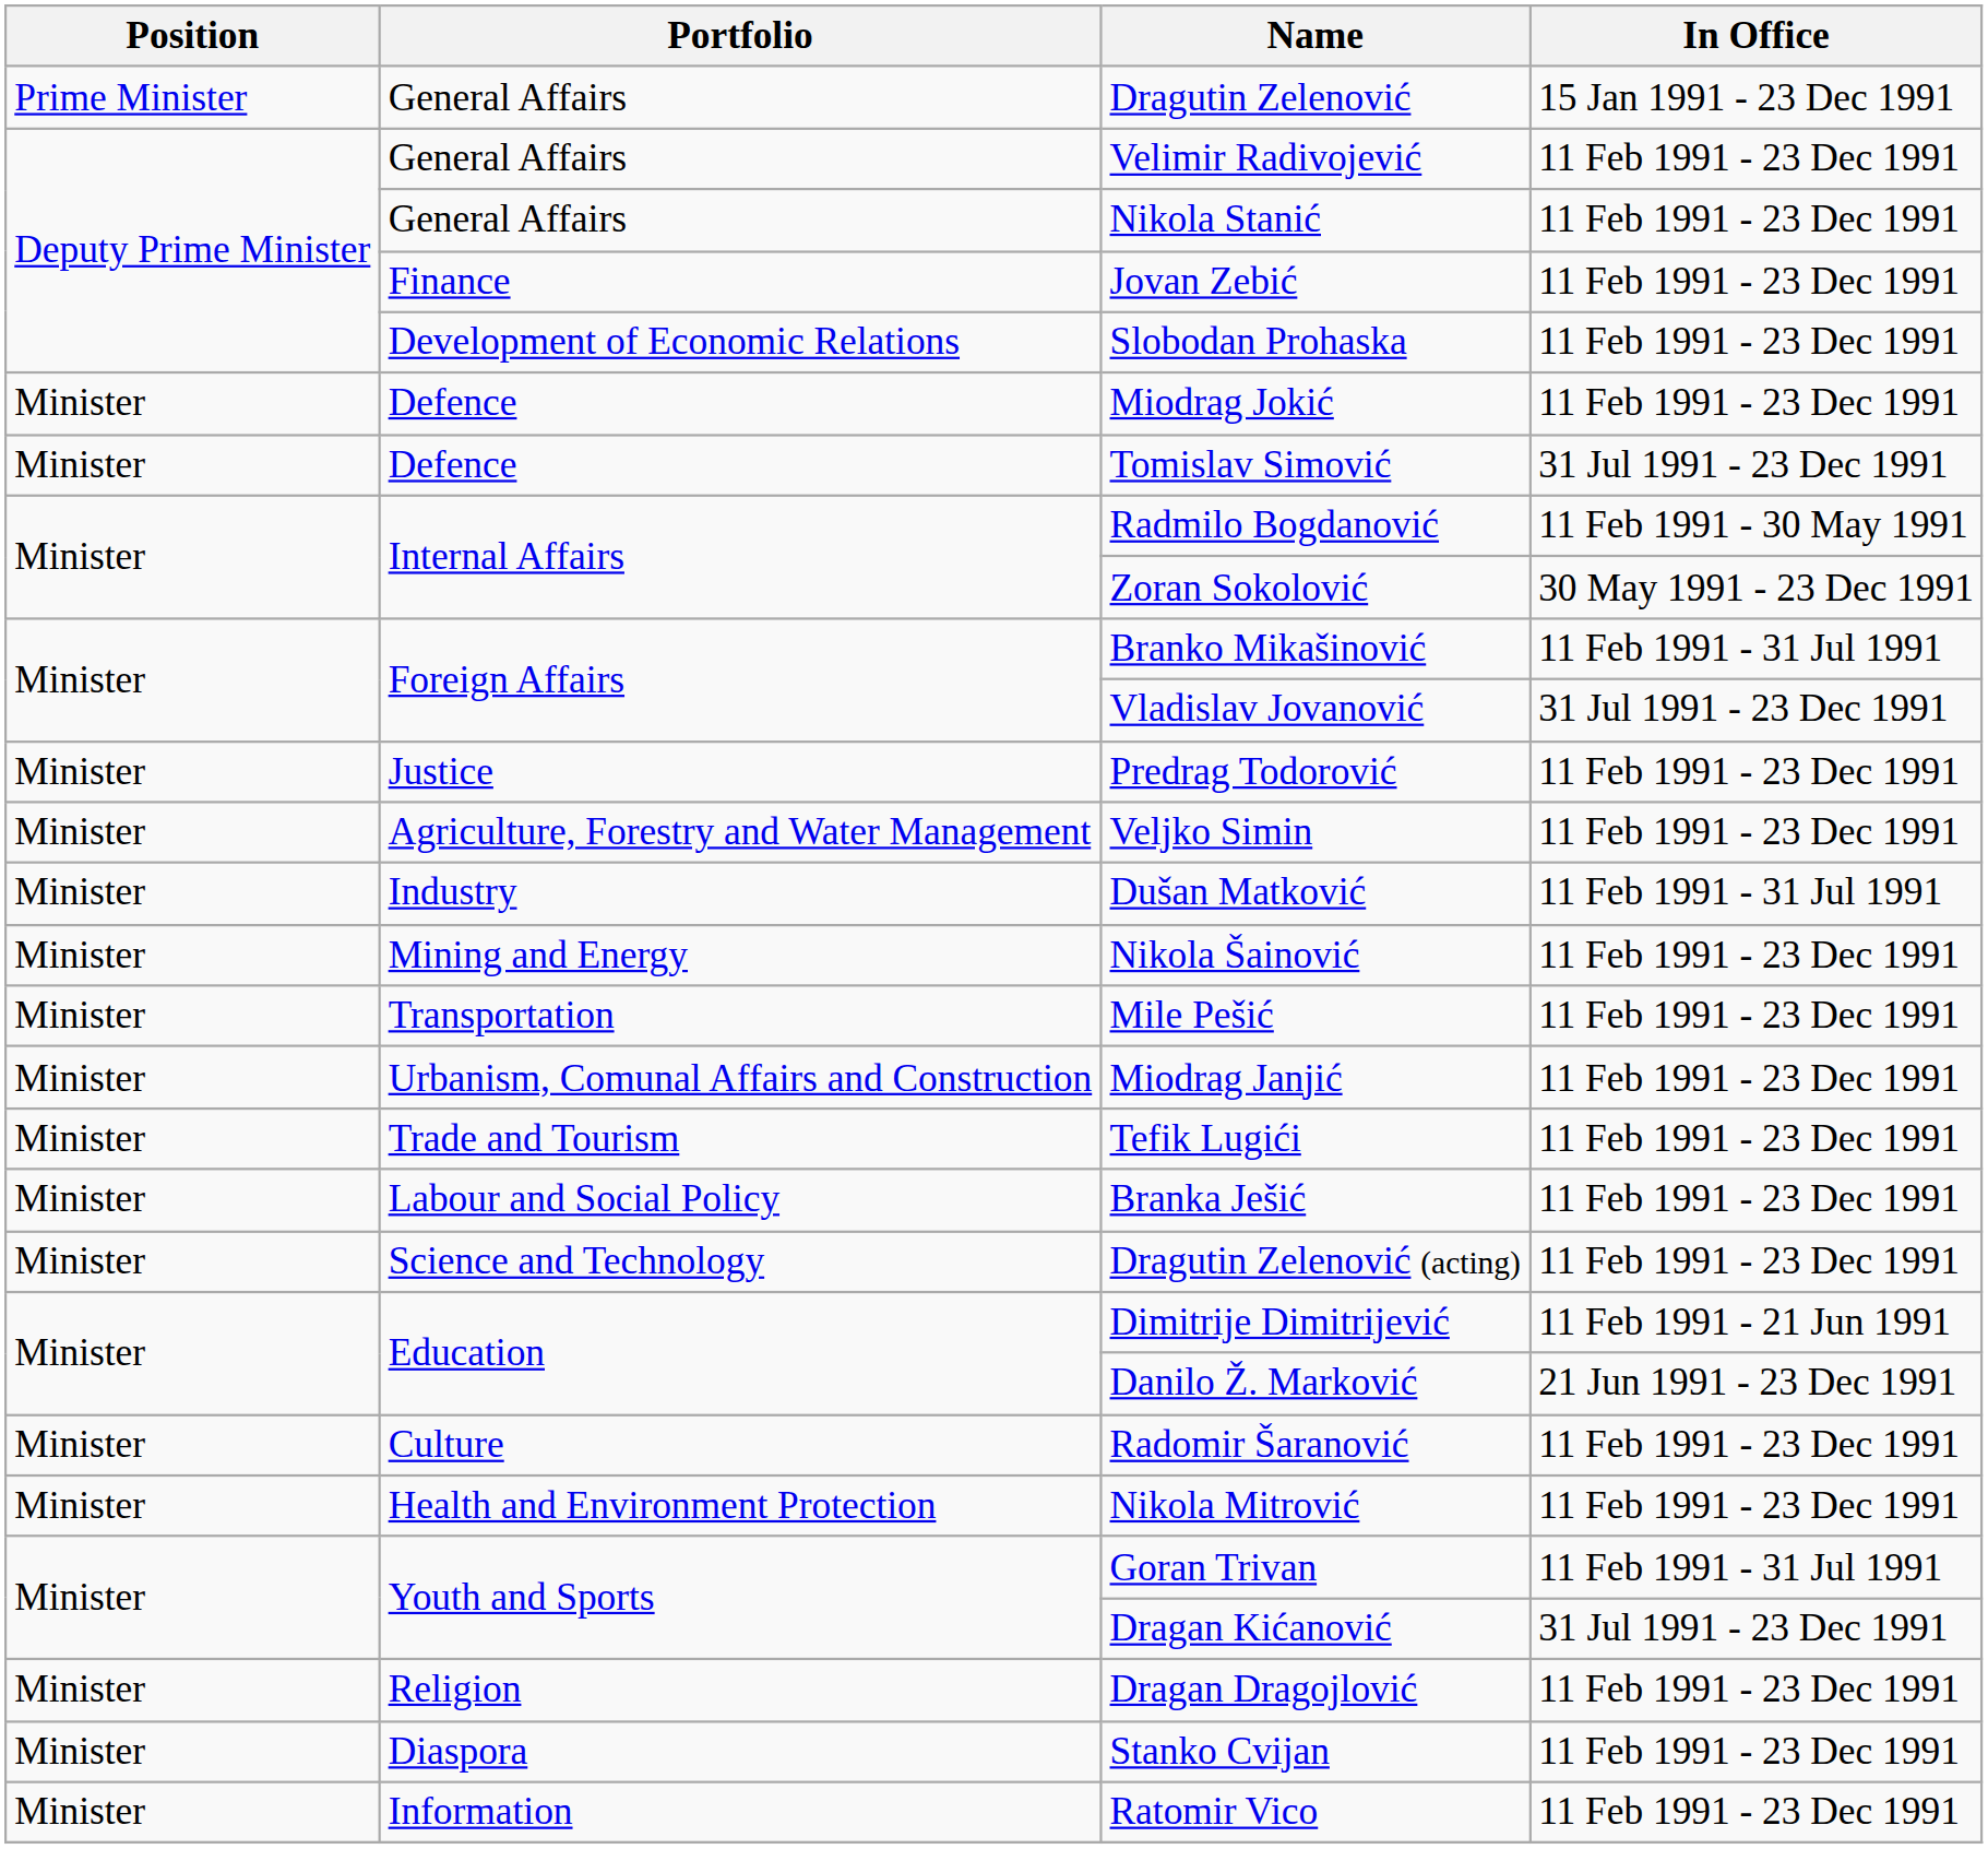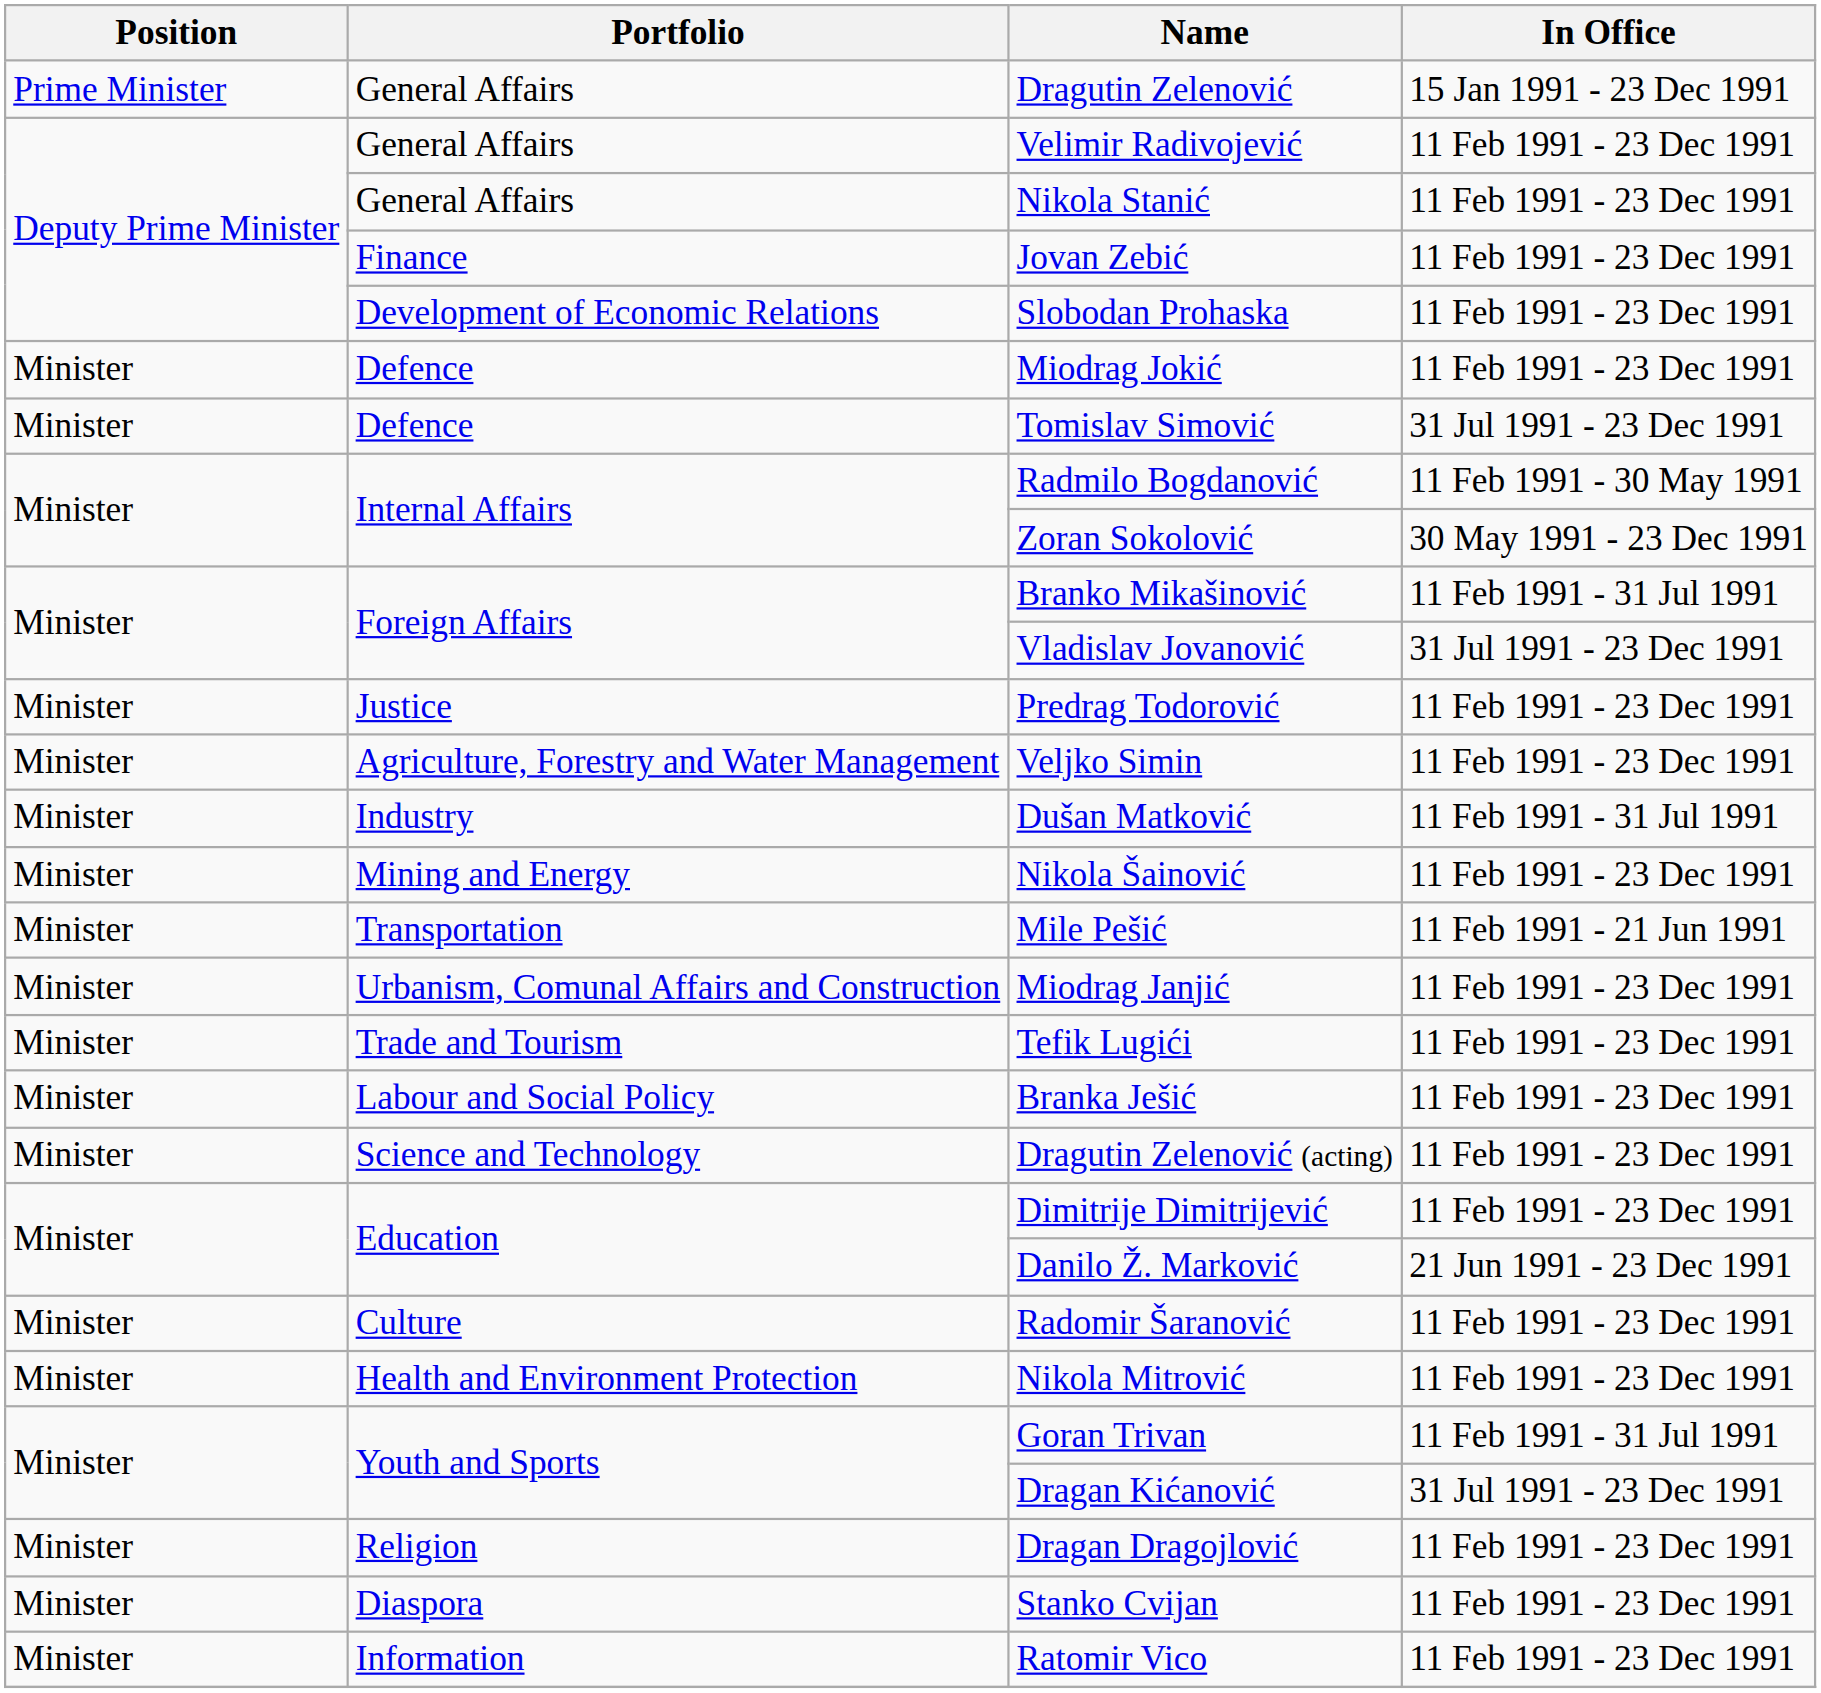 <table class="wikitable">
 <tr>
 <th colspan="1" bgcolor="#EEEEEE">Position</th>
 <th colspan="1" bgcolor="#EEEEEE">Portfolio</th>
 <th colspan="1" bgcolor="#EEEEEE">Name</th>
 <th colspan="1" bgcolor="#EEEEEE">In Office</th>
 </tr>
 <tr>
 <td><a href='#'>Prime Minister</a></td>
 <td>General Affairs</td>
 <td><a href='#'>Dragutin Zelenović</a></td>
 <td>15 Jan 1991 - 23 Dec 1991</td>
 </tr>
 <tr>
 <td rowspan=4><a href='#'>Deputy Prime Minister</a></td>
 <td>General Affairs</td>
 <td><a href='#'>Velimir Radivojević</a></td>
 <td>11 Feb 1991 - 23 Dec 1991</td>
 </tr>
 <tr>
 <td>General Affairs</td>
 <td><a href='#'>Nikola Stanić</a></td>
 <td>11 Feb 1991 - 23 Dec 1991</td>
 </tr>
 <tr>
 <td><a href='#'>Finance</a></td>
 <td><a href='#'>Jovan Zebić</a></td>
 <td>11 Feb 1991 - 23 Dec 1991</td>
 </tr>
 <tr>
 <td><a href='#'>Development of Economic Relations</a></td>
 <td><a href='#'>Slobodan Prohaska</a></td>
 <td>11 Feb 1991 - 23 Dec 1991</td>
 </tr>
 <tr>
 <td>Minister</td>
 <td><a href='#'>Defence</a></td>
 <td><a href='#'>Miodrag Jokić</a></td>
 <td>11 Feb 1991 - 23 Dec 1991</td>
 </tr>
 <tr>
 <td>Minister</td>
 <td><a href='#'>Defence</a></td>
 <td><a href='#'>Tomislav Simović</a></td>
 <td>31 Jul 1991 - 23 Dec 1991</td>
 </tr>
 <tr>
 <td rowspan="2">Minister</td>
 <td rowspan="2"><a href='#'>Internal Affairs</a></td>
 <td><a href='#'>Radmilo Bogdanović</a></td>
 <td>11 Feb 1991 - 30 May 1991</td>
 </tr>
 <tr>
 <td><a href='#'>Zoran Sokolović</a></td>
 <td>30 May 1991 - 23 Dec 1991</td>
 </tr>
 <tr>
 <td rowspan="2">Minister</td>
 <td rowspan="2"><a href='#'>Foreign Affairs</a></td>
 <td><a href='#'>Branko Mikašinović</a></td>
 <td>11 Feb 1991 - 31 Jul 1991</td>
 </tr>
 <tr>
 <td><a href='#'>Vladislav Jovanović</a></td>
 <td>31 Jul 1991 - 23 Dec 1991</td>
 </tr>
 <tr>
 <td>Minister</td>
 <td><a href='#'>Justice</a></td>
 <td><a href='#'>Predrag Todorović</a></td>
 <td>11 Feb 1991 - 23 Dec 1991</td>
 </tr>
 <tr>
 <td>Minister</td>
 <td><a href='#'>Agriculture, Forestry and Water Management</a></td>
 <td><a href='#'>Veljko Simin</a></td>
 <td>11 Feb 1991 - 23 Dec 1991</td>
 </tr>
 <tr>
 <td>Minister</td>
 <td><a href='#'>Industry</a></td>
 <td><a href='#'>Dušan Matković</a></td>
 <td>11 Feb 1991 - 31 Jul 1991</td>
 </tr>
 <tr>
 <td>Minister</td>
 <td><a href='#'>Mining and Energy</a></td>
 <td><a href='#'>Nikola Šainović</a></td>
 <td>11 Feb 1991 - 23 Dec 1991</td>
 </tr>
 <tr>
 <td>Minister</td>
 <td><a href='#'>Transportation</a></td>
 <td><a href='#'>Mile Pešić</a></td>
-<td>11 Feb 1991 - 23 Dec 1991</td>
+<td>11 Feb 1991 - 21 Jun 1991</td>
 </tr>
 <tr>
 <td>Minister</td>
 <td><a href='#'>Urbanism, Comunal Affairs and Construction</a></td>
 <td><a href='#'>Miodrag Janjić</a></td>
 <td>11 Feb 1991 - 23 Dec 1991</td>
 </tr>
 <tr>
 <td>Minister</td>
 <td><a href='#'>Trade and Tourism</a></td>
 <td><a href='#'>Tefik Lugići</a></td>
 <td>11 Feb 1991 - 23 Dec 1991</td>
 </tr>
 <tr>
 <td>Minister</td>
 <td><a href='#'>Labour and Social Policy</a></td>
 <td><a href='#'>Branka Ješić</a></td>
 <td>11 Feb 1991 - 23 Dec 1991</td>
 </tr>
 <tr>
 <td>Minister</td>
 <td><a href='#'>Science and Technology</a></td>
 <td><a href='#'>Dragutin Zelenović</a> <small>(acting)</small></td>
 <td>11 Feb 1991 - 23 Dec 1991</td>
 </tr>
 <tr>
 <td rowspan="2">Minister</td>
 <td rowspan="2"><a href='#'>Education</a></td>
 <td><a href='#'>Dimitrije Dimitrijević</a></td>
-<td>11 Feb 1991 - 21 Jun 1991</td>
+<td>11 Feb 1991 - 23 Dec 1991</td>
 </tr>
 <tr>
 <td><a href='#'>Danilo Ž. Marković</a></td>
 <td>21 Jun 1991 - 23 Dec 1991</td>
 </tr>
 <tr>
 <td>Minister</td>
 <td><a href='#'>Culture</a></td>
 <td><a href='#'>Radomir Šaranović</a></td>
 <td>11 Feb 1991 - 23 Dec 1991</td>
 </tr>
 <tr>
 <td>Minister</td>
 <td><a href='#'>Health and Environment Protection</a></td>
 <td><a href='#'>Nikola Mitrović</a></td>
 <td>11 Feb 1991 - 23 Dec 1991</td>
 </tr>
 <tr>
 <td rowspan="2">Minister</td>
 <td rowspan="2"><a href='#'>Youth and Sports</a></td>
 <td><a href='#'>Goran Trivan</a></td>
 <td>11 Feb 1991 - 31 Jul 1991</td>
 </tr>
 <tr>
 <td><a href='#'>Dragan Kićanović</a></td>
 <td>31 Jul 1991 - 23 Dec 1991</td>
 </tr>
 <tr>
 <td>Minister</td>
 <td><a href='#'>Religion</a></td>
 <td><a href='#'>Dragan Dragojlović</a></td>
 <td>11 Feb 1991 - 23 Dec 1991</td>
 </tr>
 <tr>
 <td>Minister</td>
 <td><a href='#'>Diaspora</a></td>
 <td><a href='#'>Stanko Cvijan</a></td>
 <td>11 Feb 1991 - 23 Dec 1991</td>
 </tr>
 <tr>
 <td>Minister</td>
 <td><a href='#'>Information</a></td>
 <td><a href='#'>Ratomir Vico</a></td>
 <td>11 Feb 1991 - 23 Dec 1991</td>
 </tr>
 <tr>
 </tr>
 </table>
